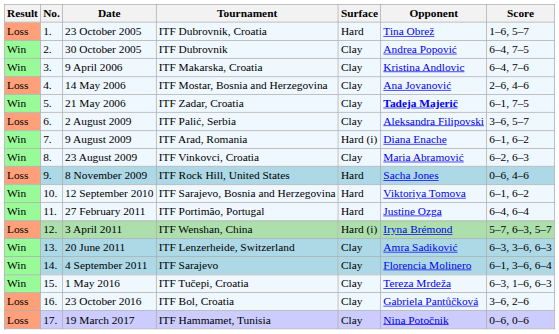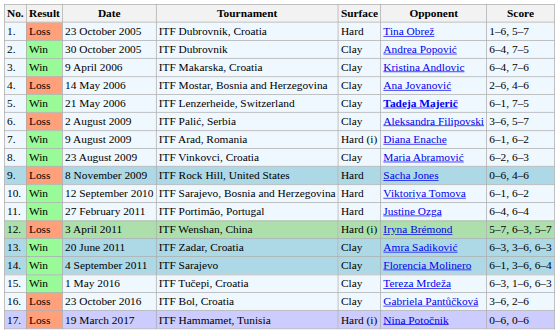 <table class="sortable wikitable">
 <tr>
+<th>No.</th>
 <th>Result</th>
-<th>No.</th>
 <th>Date</th>
 <th>Tournament</th>
 <th>Surface</th>
 <th>Opponent</th>
 <th class="unsortable">Score</th>
 </tr>
 <tr bgcolor="#f0f8ff">
+<td>1.</td>
 <td bgcolor="FFA07A">Loss</td>
-<td>1.</td>
 <td>23 October 2005</td>
 <td>ITF Dubrovnik, Croatia</td>
 <td>Hard</td>
 <td> <a href='#'>Tina Obrež</a></td>
 <td>1–6, 5–7</td>
 </tr>
 <tr bgcolor="#f0f8ff">
+<td>2.</td>
 <td bgcolor="98FB98">Win</td>
-<td>2.</td>
 <td>30 October 2005</td>
 <td>ITF Dubrovnik</td>
 <td>Clay</td>
 <td> <a href='#'>Andrea Popović</a></td>
 <td>6–4, 7–5</td>
 </tr>
 <tr bgcolor="#f0f8ff">
+<td>3.</td>
 <td bgcolor="98FB98">Win</td>
-<td>3.</td>
 <td>9 April 2006</td>
 <td>ITF Makarska, Croatia</td>
 <td>Clay</td>
 <td> <a href='#'>Kristina Andlovic</a></td>
 <td>6–4, 7–6</td>
 </tr>
 <tr bgcolor="#f0f8ff">
+<td>4.</td>
 <td bgcolor="FFA07A">Loss</td>
-<td>4.</td>
 <td>14 May 2006</td>
 <td>ITF Mostar, Bosnia and Herzegovina</td>
 <td>Clay</td>
 <td> <a href='#'>Ana Jovanović</a></td>
 <td>2–6, 4–6</td>
 </tr>
 <tr bgcolor="#f0f8ff">
+<td>5.</td>
 <td bgcolor="98FB98">Win</td>
-<td>5.</td>
 <td>21 May 2006</td>
-<td>ITF Zadar, Croatia</td>
+<td>ITF Lenzerheide, Switzerland</td>
 <td>Clay</td>
 <td><strong> <a href='#'>Tadeja Majerič</a></strong></td>
 <td>6–1, 7–5</td>
 </tr>
 <tr bgcolor="#f0f8ff">
+<td>6.</td>
 <td bgcolor="FFA07A">Loss</td>
-<td>6.</td>
 <td>2 August 2009</td>
 <td>ITF Palić, Serbia</td>
 <td>Clay</td>
 <td> <a href='#'>Aleksandra Filipovski</a></td>
 <td>3–6, 5–7</td>
 </tr>
 <tr bgcolor="#f0f8ff">
+<td>7.</td>
 <td bgcolor="98FB98">Win</td>
-<td>7.</td>
 <td>9 August 2009</td>
 <td>ITF Arad, Romania</td>
 <td>Hard (i)</td>
 <td> <a href='#'>Diana Enache</a></td>
 <td>6–1, 6–2</td>
 </tr>
 <tr bgcolor="#f0f8ff">
+<td>8.</td>
 <td bgcolor="98FB98">Win</td>
-<td>8.</td>
 <td>23 August 2009</td>
 <td>ITF Vinkovci, Croatia</td>
 <td>Clay</td>
 <td> <a href='#'>Maria Abramović</a></td>
 <td>6–2, 6–3</td>
 </tr>
 <tr bgcolor="lightblue">
+<td>9.</td>
 <td bgcolor="FFA07A">Loss</td>
-<td>9.</td>
 <td>8 November 2009</td>
 <td>ITF Rock Hill, United States</td>
 <td>Hard</td>
 <td> <a href='#'>Sacha Jones</a></td>
 <td>0–6, 4–6</td>
 </tr>
 <tr bgcolor="#f0f8ff">
+<td>10.</td>
 <td bgcolor="98FB98">Win</td>
-<td>10.</td>
 <td>12 September 2010</td>
 <td>ITF Sarajevo, Bosnia and Herzegovina</td>
 <td>Hard</td>
 <td> <a href='#'>Viktoriya Tomova</a></td>
 <td>6–1, 6–2</td>
 </tr>
 <tr bgcolor="#f0f8ff">
+<td>11.</td>
 <td bgcolor="98FB98">Win</td>
-<td>11.</td>
 <td>27 February 2011</td>
 <td>ITF Portimão, Portugal</td>
 <td>Hard</td>
 <td> <a href='#'>Justine Ozga</a></td>
 <td>6–4, 6–4</td>
 </tr>
 <tr bgcolor="#ADDFAD">
+<td>12.</td>
 <td bgcolor="FFA07A">Loss</td>
-<td>12.</td>
 <td>3 April 2011</td>
 <td>ITF Wenshan, China</td>
 <td>Hard (i)</td>
 <td> <a href='#'>Iryna Brémond</a></td>
 <td>5–7, 6–3, 5–7</td>
 </tr>
 <tr style="background:lightblue;">
+<td>13.</td>
 <td bgcolor="98FB98">Win</td>
-<td>13.</td>
 <td>20 June 2011</td>
-<td>ITF Lenzerheide, Switzerland</td>
+<td>ITF Zadar, Croatia</td>
 <td>Clay</td>
 <td> <a href='#'>Amra Sadiković</a></td>
 <td>6–3, 3–6, 6–3</td>
 </tr>
 <tr style="background:lightblue;">
+<td>14.</td>
 <td bgcolor="98FB98">Win</td>
-<td>14.</td>
 <td>4 September 2011</td>
 <td>ITF Sarajevo</td>
 <td>Clay</td>
 <td> <a href='#'>Florencia Molinero</a></td>
 <td>6–1, 3–6, 6–4</td>
 </tr>
 <tr bgcolor="#f0f8ff">
+<td>15.</td>
 <td bgcolor="98FB98">Win</td>
-<td>15.</td>
 <td>1 May 2016</td>
 <td>ITF Tučepi, Croatia</td>
 <td>Clay</td>
 <td> <a href='#'>Tereza Mrdeža</a></td>
 <td>6–3, 1–6, 6–3</td>
 </tr>
 <tr bgcolor="#f0f8ff">
+<td>16.</td>
 <td bgcolor="FFA07A">Loss</td>
-<td>16.</td>
 <td>23 October 2016</td>
 <td>ITF Bol, Croatia</td>
 <td>Clay</td>
 <td> <a href='#'>Gabriela Pantůčková</a></td>
 <td>3–6, 2–6</td>
 </tr>
 <tr style="background:#ccf;">
+<td>17.</td>
 <td bgcolor="FFA07A">Loss</td>
-<td>17.</td>
 <td>19 March 2017</td>
 <td>ITF Hammamet, Tunisia</td>
-<td>Clay</td>
+<td>Hard (i)</td>
 <td> <a href='#'>Nina Potočnik</a></td>
 <td>0–6, 0–6</td>
 </tr>
 </table>
